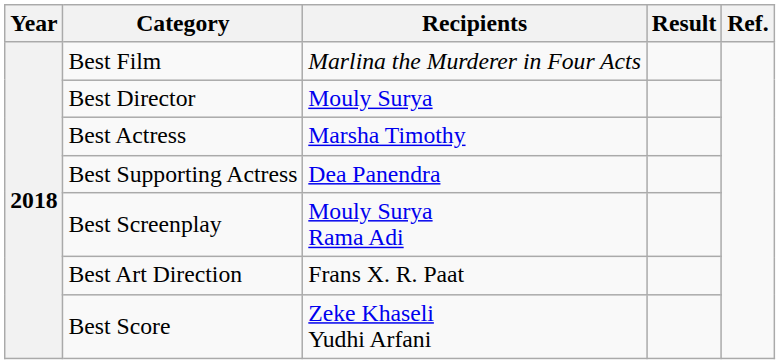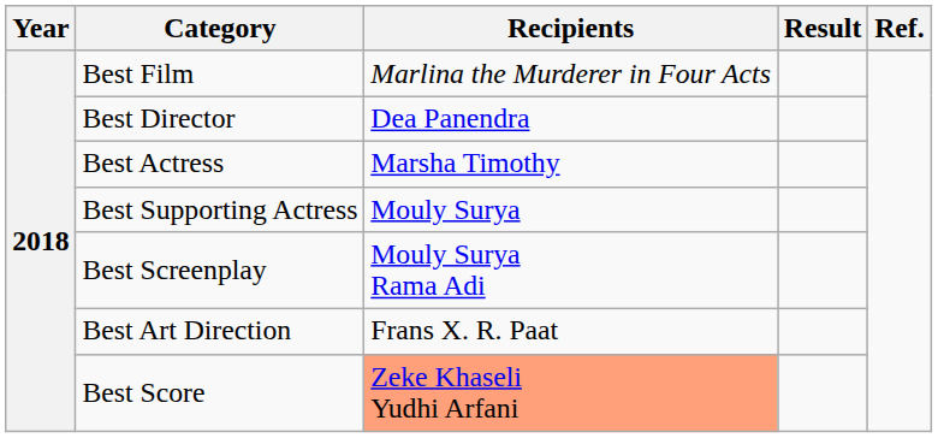 <table class="wikitable plainrowheaders sortable">
 <tr>
 <th>Year</th>
 <th>Category</th>
 <th>Recipients</th>
 <th>Result</th>
 <th class="unsortable">Ref.</th>
 </tr>
 <tr>
 <th rowspan="7">2018</th>
 <td>Best Film</td>
 <td><em>Marlina the Murderer in Four Acts</em></td>
 <td></td>
 <td rowspan="7" align="center"></td>
 </tr>
 <tr>
 <td>Best Director</td>
-<td><a href='#'>Mouly Surya</a></td>
+<td><a href='#'>Dea Panendra</a></td>
 <td></td>
 </tr>
 <tr>
 <td>Best Actress</td>
 <td><a href='#'>Marsha Timothy</a></td>
 <td></td>
 </tr>
 <tr>
 <td>Best Supporting Actress</td>
-<td><a href='#'>Dea Panendra</a></td>
+<td><a href='#'>Mouly Surya</a></td>
 <td></td>
 </tr>
 <tr>
 <td>Best Screenplay</td>
 <td><a href='#'>Mouly Surya</a><br><a href='#'>Rama Adi</a></td>
 <td></td>
 </tr>
 <tr>
 <td>Best Art Direction</td>
 <td>Frans X. R. Paat</td>
 <td></td>
 </tr>
 <tr>
 <td>Best Score</td>
-<td><a href='#'>Zeke Khaseli</a><br>Yudhi Arfani</td>
+<td style="background: lightsalmon;"><a href='#'>Zeke Khaseli</a><br>Yudhi Arfani</td>
 <td></td>
 </tr>
 </table>
